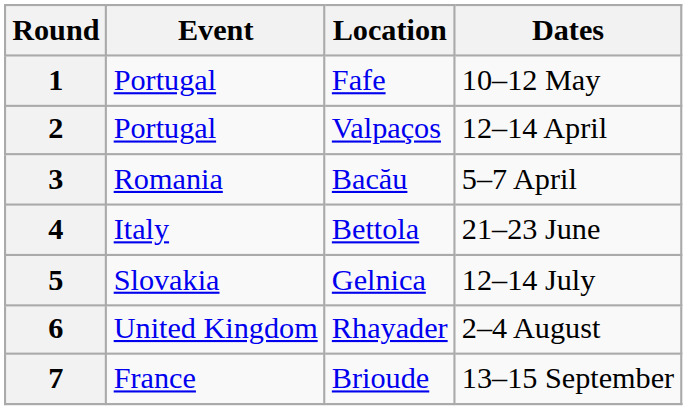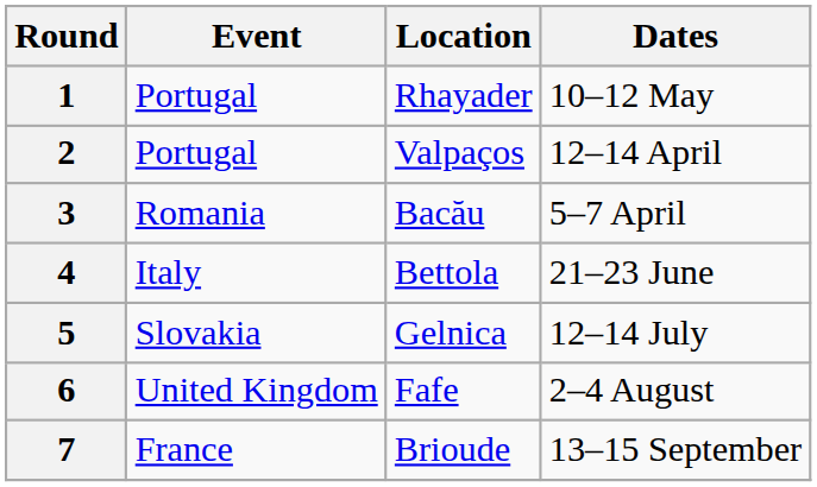 <table class="wikitable" style="font-size: 90%">
 <tr>
 <th>Round</th>
 <th>Event</th>
 <th>Location</th>
 <th>Dates</th>
 </tr>
 <tr>
 <th>1</th>
 <td> <a href='#'>Portugal</a></td>
-<td><a href='#'>Fafe</a></td>
+<td><a href='#'>Rhayader</a></td>
 <td>10–12 May</td>
 </tr>
 <tr>
 <th>2</th>
 <td> <a href='#'>Portugal</a></td>
 <td><a href='#'>Valpaços</a></td>
 <td>12–14 April</td>
 </tr>
 <tr>
 <th>3</th>
 <td> <a href='#'>Romania</a></td>
 <td><a href='#'>Bacău</a></td>
 <td>5–7 April</td>
 </tr>
 <tr>
 <th>4</th>
 <td> <a href='#'>Italy</a></td>
 <td><a href='#'>Bettola</a></td>
 <td>21–23 June</td>
 </tr>
 <tr>
 <th>5</th>
 <td> <a href='#'>Slovakia</a></td>
 <td><a href='#'>Gelnica</a></td>
 <td>12–14 July</td>
 </tr>
 <tr>
 <th>6</th>
 <td> <a href='#'>United Kingdom</a></td>
-<td><a href='#'>Rhayader</a></td>
+<td><a href='#'>Fafe</a></td>
 <td>2–4 August</td>
 </tr>
 <tr>
 <th>7</th>
 <td> <a href='#'>France</a></td>
 <td><a href='#'>Brioude</a></td>
 <td>13–15 September</td>
 </tr>
 <tr>
 </tr>
 </table>
